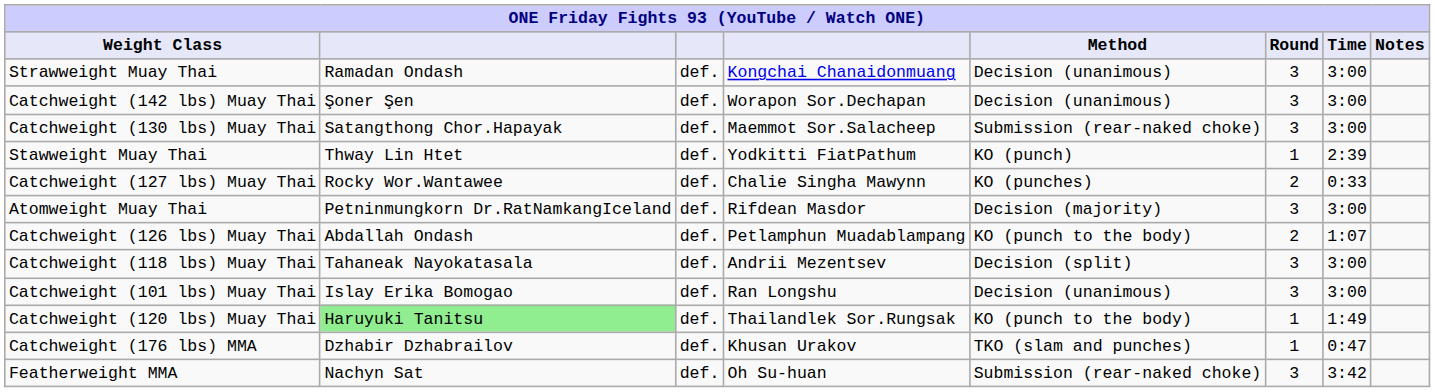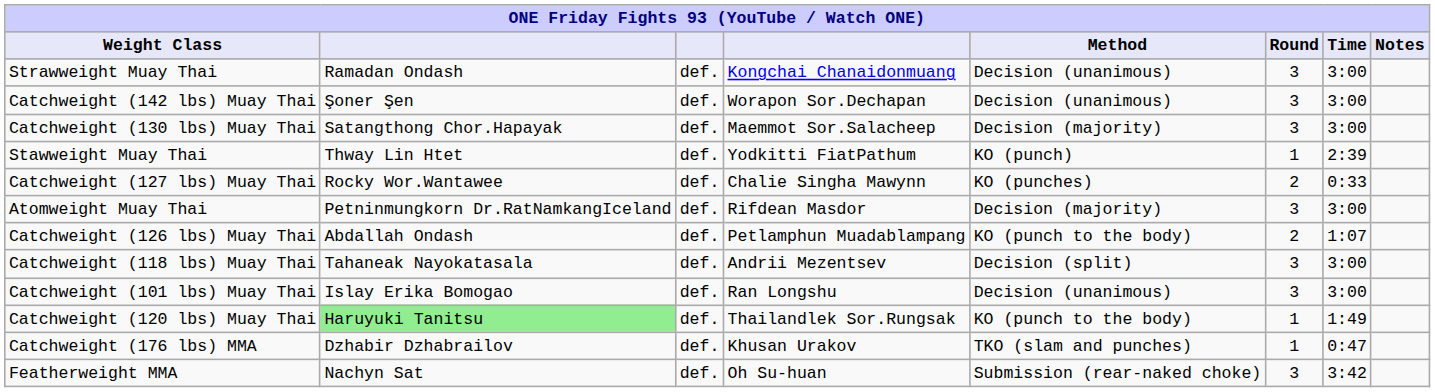 <table class="wikitable" style="font-size: 80%;">
 <tr>
 <th colspan="8" style="background-color: #ccf; color: #000080; text-align: center;"><strong>ONE Friday Fights 93 (YouTube / Watch ONE)</strong></th>
 </tr>
 <tr>
 <th colspan="1" style="background-color: #E6E8FA; color: #000000; text-align: center;">Weight Class</th>
 <th colspan="1" style="background-color: #E6E8FA; color: #000000; text-align: center;"></th>
 <th colspan="1" style="background-color: #E6E8FA; color: #000000; text-align: center;"></th>
 <th colspan="1" style="background-color: #E6E8FA; color: #000000; text-align: center;"></th>
 <th colspan="1" style="background-color: #E6E8FA; color: #000000; text-align: center;">Method</th>
 <th colspan="1" style="background-color: #E6E8FA; color: #000000; text-align: center;">Round</th>
 <th colspan="1" style="background-color: #E6E8FA; color: #000000; text-align: center;">Time</th>
 <th colspan="1" style="background-color: #E6E8FA; color: #000000; text-align: center;">Notes</th>
 </tr>
 <tr>
 <td>Strawweight Muay Thai</td>
 <td> Ramadan Ondash</td>
 <td>def.</td>
 <td> <a href='#'>Kongchai Chanaidonmuang</a></td>
 <td>Decision (unanimous)</td>
 <td align=center>3</td>
 <td align=center>3:00</td>
 <td></td>
 </tr>
 <tr>
 <td>Catchweight (142 lbs) Muay Thai</td>
 <td> Şoner Şen</td>
 <td>def.</td>
 <td> Worapon Sor.Dechapan</td>
 <td>Decision (unanimous)</td>
 <td align=center>3</td>
 <td align=center>3:00</td>
 <td></td>
 </tr>
 <tr>
 <td>Catchweight (130 lbs) Muay Thai</td>
 <td> Satangthong Chor.Hapayak</td>
 <td>def.</td>
 <td> Maemmot Sor.Salacheep</td>
-<td>Submission (rear-naked choke)</td>
+<td>Decision (majority)</td>
 <td align=center>3</td>
 <td align=center>3:00</td>
 <td></td>
 </tr>
 <tr>
 <td>Stawweight Muay Thai</td>
 <td> Thway Lin Htet</td>
 <td>def.</td>
 <td> Yodkitti FiatPathum</td>
 <td>KO (punch)</td>
 <td align=center>1</td>
 <td align=center>2:39</td>
 <td></td>
 </tr>
 <tr>
 <td>Catchweight (127 lbs) Muay Thai</td>
 <td> Rocky Wor.Wantawee</td>
 <td>def.</td>
 <td> Chalie Singha Mawynn</td>
 <td>KO (punches)</td>
 <td align=center>2</td>
 <td align=center>0:33</td>
 <td></td>
 </tr>
 <tr>
 <td>Atomweight Muay Thai</td>
 <td> Petninmungkorn Dr.RatNamkangIceland</td>
 <td>def.</td>
 <td> Rifdean Masdor</td>
 <td>Decision (majority)</td>
 <td align=center>3</td>
 <td align=center>3:00</td>
 <td></td>
 </tr>
 <tr>
 <td>Catchweight (126 lbs) Muay Thai</td>
 <td> Abdallah Ondash</td>
 <td>def.</td>
 <td> Petlamphun Muadablampang</td>
 <td>KO (punch to the body)</td>
 <td align=center>2</td>
 <td align=center>1:07</td>
 <td></td>
 </tr>
 <tr>
 <td>Catchweight (118 lbs) Muay Thai</td>
 <td> Tahaneak Nayokatasala</td>
 <td>def.</td>
 <td> Andrii Mezentsev</td>
 <td>Decision (split)</td>
 <td align=center>3</td>
 <td align=center>3:00</td>
 <td></td>
 </tr>
 <tr>
 <td>Catchweight (101 lbs) Muay Thai</td>
 <td> Islay Erika Bomogao</td>
 <td>def.</td>
 <td> Ran Longshu</td>
 <td>Decision (unanimous)</td>
 <td align=center>3</td>
 <td align=center>3:00</td>
 <td></td>
 </tr>
 <tr>
 <td>Catchweight (120 lbs) Muay Thai</td>
 <td style="background: lightgreen;"> Haruyuki Tanitsu</td>
 <td>def.</td>
 <td> Thailandlek Sor.Rungsak</td>
 <td>KO (punch to the body)</td>
 <td align=center>1</td>
 <td align=center>1:49</td>
 <td></td>
 </tr>
 <tr>
 <td>Catchweight (176 lbs) MMA</td>
 <td> Dzhabir Dzhabrailov</td>
 <td>def.</td>
 <td> Khusan Urakov</td>
 <td>TKO (slam and punches)</td>
 <td align=center>1</td>
 <td align=center>0:47</td>
 <td></td>
 </tr>
 <tr>
 <td>Featherweight MMA</td>
 <td> Nachyn Sat</td>
 <td>def.</td>
 <td> Oh Su-huan</td>
 <td>Submission (rear-naked choke)</td>
 <td align=center>3</td>
 <td align=center>3:42</td>
 <td></td>
 </tr>
 </table>
